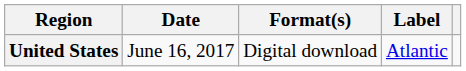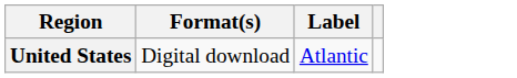 <table class="wikitable plainrowheaders">
 <tr>
 <th scope="col">Region</th>
-<th scope="col">Date</th>
 <th scope="col">Format(s)</th>
 <th scope="col">Label</th>
 <th scope="col"></th>
 </tr>
 <tr>
 <th scope="row">United States</th>
-<td>June 16, 2017</td>
 <td>Digital download</td>
 <td><a href='#'>Atlantic</a></td>
 <td></td>
 </tr>
 </table>
